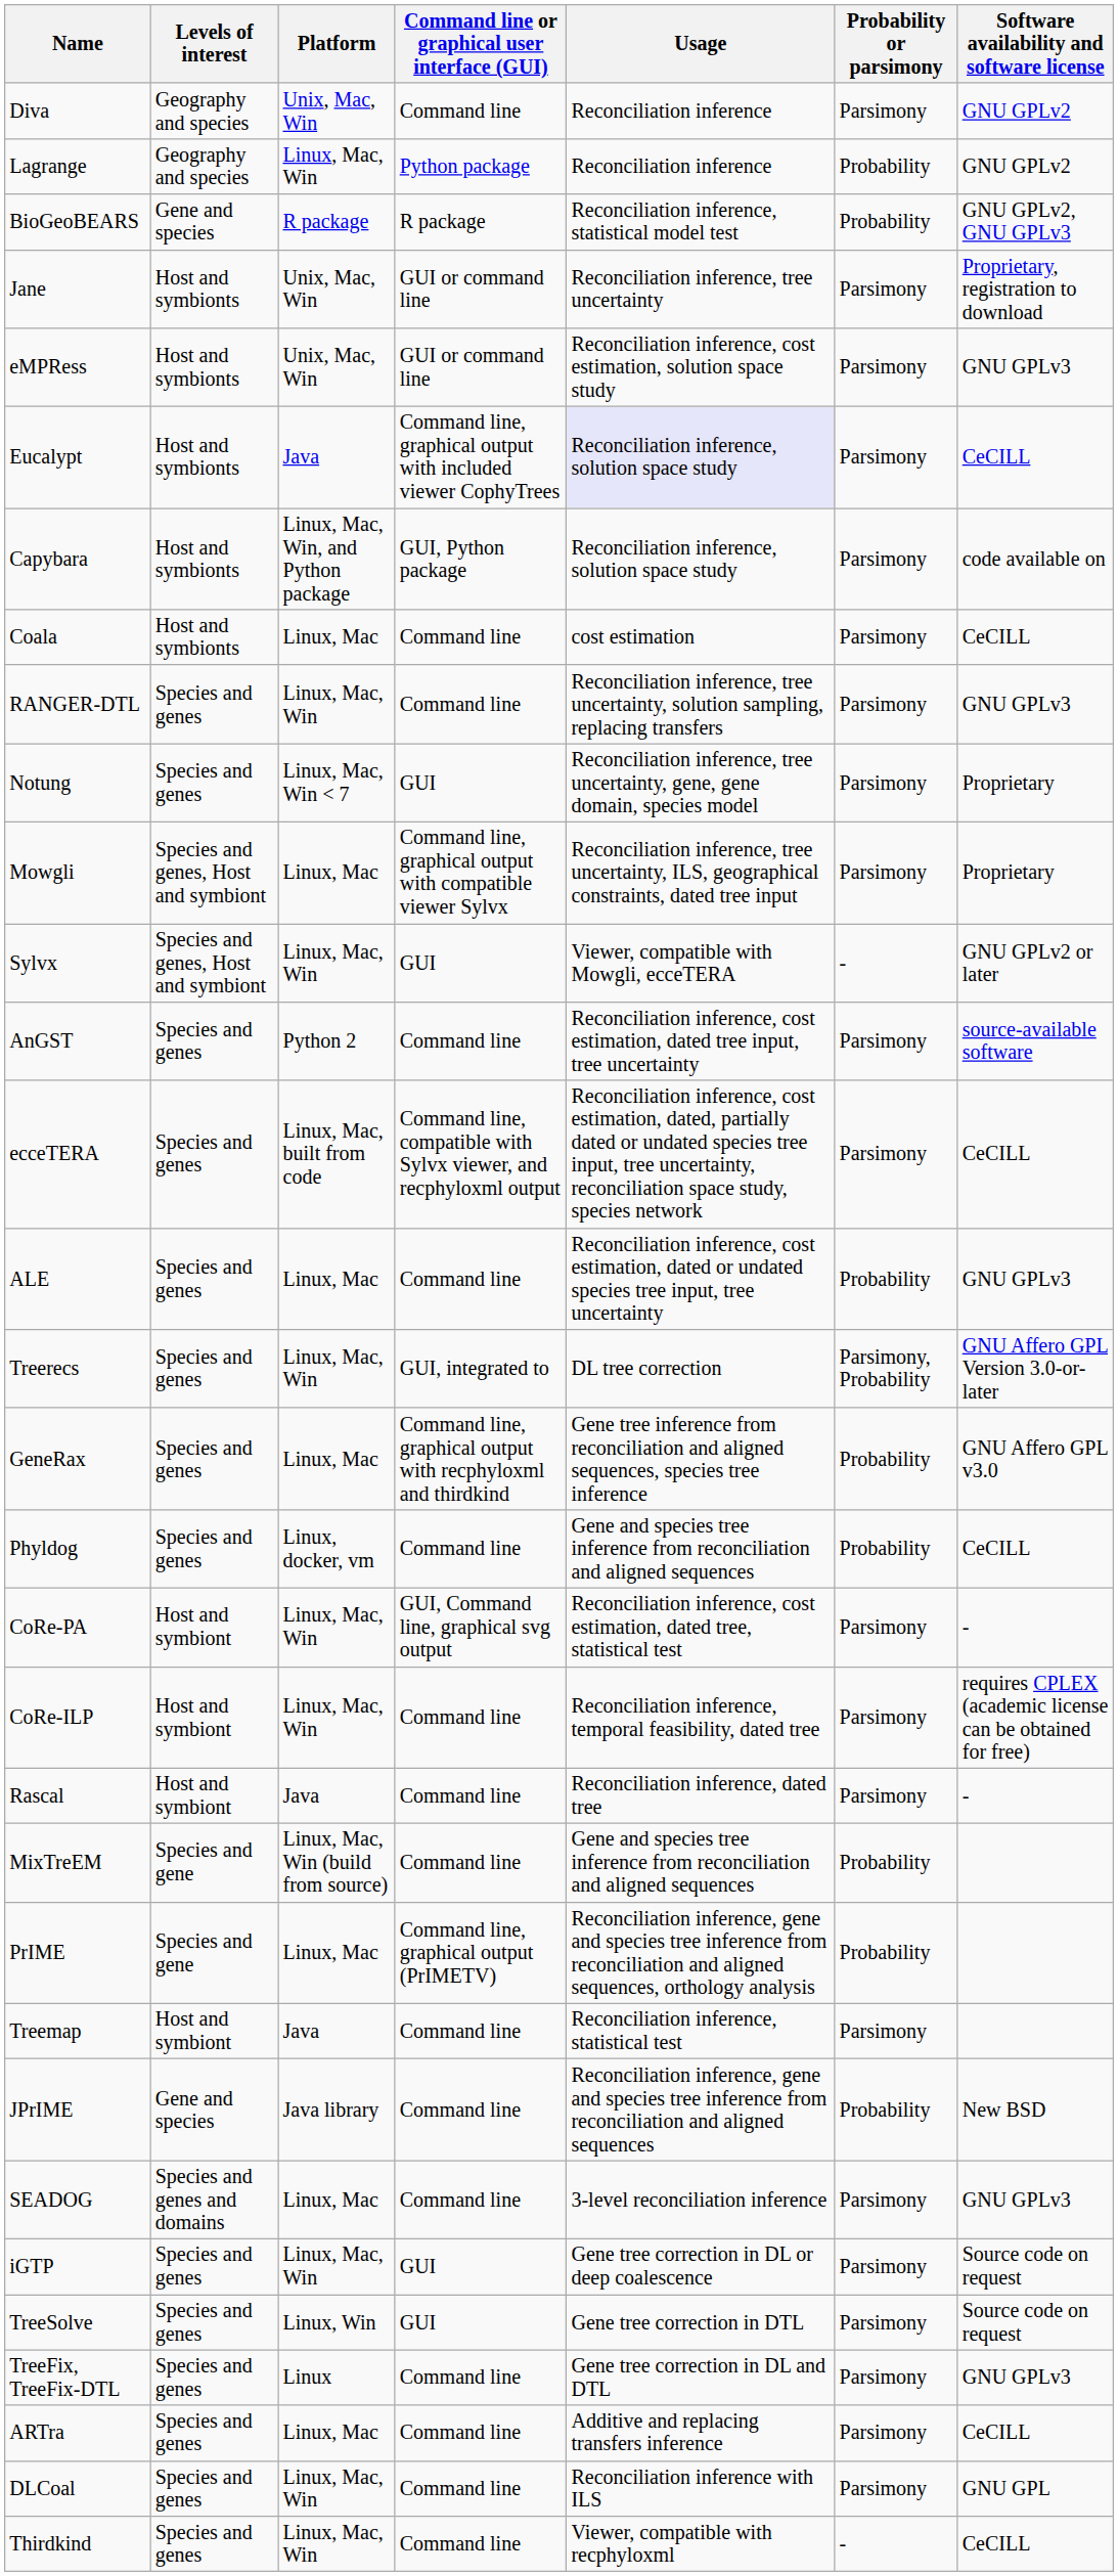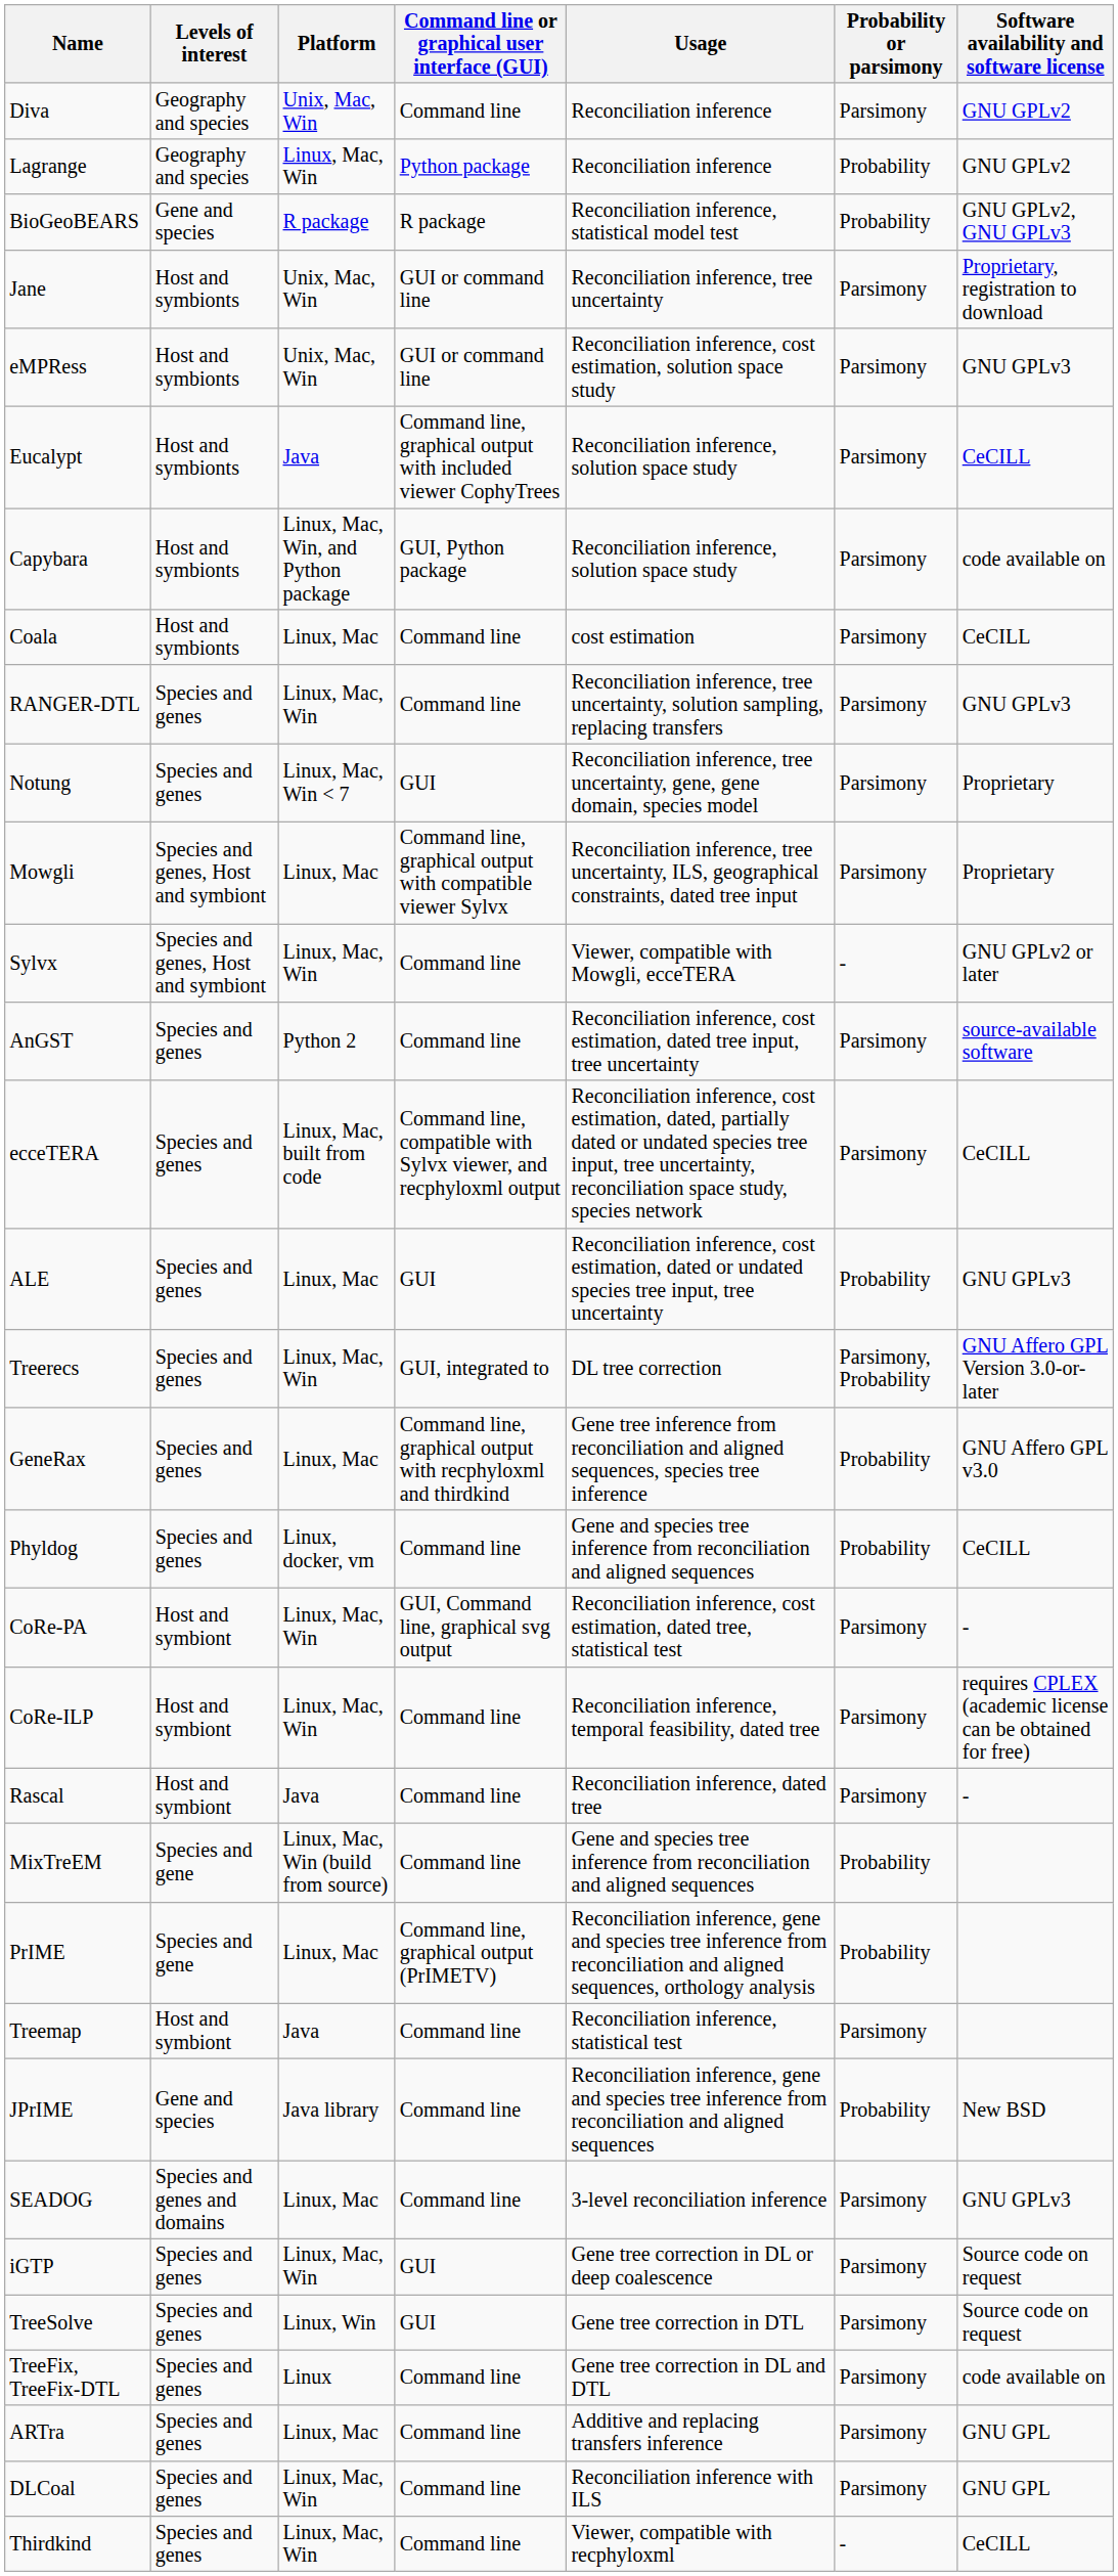 <table class="wikitable sortable">
 <tr>
 <th>Name</th>
 <th>Levels of interest</th>
 <th>Platform</th>
 <th><a href='#'>Command line</a> or <a href='#'>graphical user interface (GUI)</a></th>
 <th>Usage</th>
 <th>Probability or parsimony</th>
 <th>Software availability and <a href='#'>software license</a></th>
 </tr>
 <tr>
 <td>Diva</td>
 <td>Geography and species</td>
 <td><a href='#'>Unix</a>, <a href='#'>Mac</a>, <a href='#'>Win</a></td>
 <td>Command line</td>
 <td>Reconciliation inference</td>
 <td>Parsimony</td>
 <td><a href='#'>GNU GPLv2</a></td>
 </tr>
 <tr>
 <td>Lagrange</td>
 <td>Geography and species</td>
 <td><a href='#'>Linux</a>, Mac, Win</td>
 <td><a href='#'>Python package</a></td>
 <td>Reconciliation inference</td>
 <td>Probability</td>
 <td>GNU GPLv2</td>
 </tr>
 <tr>
 <td>BioGeoBEARS</td>
 <td>Gene and species</td>
 <td><a href='#'>R package</a></td>
 <td>R package</td>
 <td>Reconciliation inference, statistical model test</td>
 <td>Probability</td>
 <td>GNU GPLv2, <a href='#'>GNU GPLv3</a></td>
 </tr>
 <tr>
 <td>Jane</td>
 <td>Host and symbionts</td>
 <td>Unix, Mac, Win</td>
 <td>GUI or command line</td>
 <td>Reconciliation inference, tree uncertainty</td>
 <td>Parsimony</td>
 <td><a href='#'>Proprietary</a>, registration to download</td>
 </tr>
 <tr>
 <td>eMPRess</td>
 <td>Host and symbionts</td>
 <td>Unix, Mac, Win</td>
 <td>GUI or command line</td>
 <td>Reconciliation inference, cost estimation, solution space study</td>
 <td>Parsimony</td>
 <td>GNU GPLv3</td>
 </tr>
 <tr>
 <td>Eucalypt</td>
 <td>Host and symbionts</td>
 <td><a href='#'>Java</a></td>
 <td>Command line, graphical output with included viewer CophyTrees</td>
-<td style="background: lavender;">Reconciliation inference, solution space study</td>
+<td>Reconciliation inference, solution space study</td>
 <td>Parsimony</td>
 <td><a href='#'>CeCILL</a></td>
 </tr>
 <tr>
 <td>Capybara</td>
 <td>Host and symbionts</td>
 <td>Linux, Mac, Win, and Python package</td>
 <td>GUI, Python package</td>
 <td>Reconciliation inference, solution space study</td>
 <td>Parsimony</td>
 <td>code available on </td>
 </tr>
 <tr>
 <td>Coala</td>
 <td>Host and symbionts</td>
 <td>Linux, Mac</td>
 <td>Command line</td>
 <td>cost estimation</td>
 <td>Parsimony</td>
 <td>CeCILL</td>
 </tr>
 <tr>
 <td>RANGER-DTL</td>
 <td>Species and genes</td>
 <td>Linux, Mac, Win</td>
 <td>Command line</td>
 <td>Reconciliation inference, tree uncertainty, solution sampling, replacing transfers</td>
 <td>Parsimony</td>
 <td>GNU GPLv3</td>
 </tr>
 <tr>
 <td>Notung</td>
 <td>Species and genes</td>
 <td>Linux, Mac, Win < 7</td>
 <td>GUI</td>
 <td>Reconciliation inference, tree uncertainty, gene, gene domain, species model</td>
 <td>Parsimony</td>
 <td>Proprietary</td>
 </tr>
 <tr>
 <td>Mowgli</td>
 <td>Species and genes, Host and symbiont</td>
 <td>Linux, Mac</td>
 <td>Command line, graphical output with compatible viewer Sylvx</td>
 <td>Reconciliation inference, tree uncertainty, ILS, geographical constraints, dated tree input</td>
 <td>Parsimony</td>
 <td>Proprietary</td>
 </tr>
 <tr>
 <td>Sylvx</td>
 <td>Species and genes, Host and symbiont</td>
 <td>Linux, Mac, Win</td>
-<td>GUI</td>
+<td>Command line</td>
 <td>Viewer, compatible with Mowgli, ecceTERA</td>
 <td>-</td>
 <td>GNU GPLv2 or later</td>
 </tr>
 <tr>
 <td>AnGST</td>
 <td>Species and genes</td>
 <td>Python 2</td>
 <td>Command line</td>
 <td>Reconciliation inference, cost estimation, dated tree input, tree uncertainty</td>
 <td>Parsimony</td>
 <td><a href='#'>source-available software</a></td>
 </tr>
 <tr>
 <td>ecceTERA</td>
 <td>Species and genes</td>
 <td>Linux, Mac, built from code</td>
 <td>Command line, compatible with Sylvx viewer, and recphyloxml output</td>
 <td>Reconciliation inference, cost estimation, dated, partially dated or undated species tree input, tree uncertainty, reconciliation space study, species network</td>
 <td>Parsimony</td>
 <td>CeCILL</td>
 </tr>
 <tr>
 <td>ALE</td>
 <td>Species and genes</td>
 <td>Linux, Mac</td>
-<td>Command line</td>
+<td>GUI</td>
 <td>Reconciliation inference, cost estimation, dated or undated species tree input, tree uncertainty</td>
 <td>Probability</td>
 <td>GNU GPLv3</td>
 </tr>
 <tr>
 <td>Treerecs</td>
 <td>Species and genes</td>
 <td>Linux, Mac, Win</td>
 <td>GUI, integrated to </td>
 <td>DL tree correction</td>
 <td>Parsimony, Probability</td>
 <td><a href='#'>GNU Affero GPL</a> Version 3.0-or-later</td>
 </tr>
 <tr>
 <td>GeneRax</td>
 <td>Species and genes</td>
 <td>Linux, Mac</td>
 <td>Command line, graphical output with recphyloxml and thirdkind</td>
 <td>Gene tree inference from reconciliation and aligned sequences, species tree inference</td>
 <td>Probability</td>
 <td>GNU Affero GPL v3.0</td>
 </tr>
 <tr>
 <td>Phyldog</td>
 <td>Species and genes</td>
 <td>Linux, docker, vm</td>
 <td>Command line</td>
 <td>Gene and species tree inference from reconciliation and aligned sequences</td>
 <td>Probability</td>
 <td>CeCILL</td>
 </tr>
 <tr>
 <td>CoRe-PA</td>
 <td>Host and symbiont</td>
 <td>Linux, Mac, Win</td>
 <td>GUI, Command line, graphical svg output</td>
 <td>Reconciliation inference, cost estimation, dated tree, statistical test</td>
 <td>Parsimony</td>
 <td>-</td>
 </tr>
 <tr>
 <td>CoRe-ILP</td>
 <td>Host and symbiont</td>
 <td>Linux, Mac, Win</td>
 <td>Command line</td>
 <td>Reconciliation inference, temporal feasibility, dated tree</td>
 <td>Parsimony</td>
 <td>requires <a href='#'>CPLEX</a> (academic license can be obtained for free)</td>
 </tr>
 <tr>
 <td>Rascal</td>
 <td>Host and symbiont</td>
 <td>Java</td>
 <td>Command line</td>
 <td>Reconciliation inference, dated tree</td>
 <td>Parsimony</td>
 <td>-</td>
 </tr>
 <tr>
 <td>MixTreEM</td>
 <td>Species and gene</td>
 <td>Linux, Mac, Win (build from source)</td>
 <td>Command line</td>
 <td>Gene and species tree inference from reconciliation and aligned sequences</td>
 <td>Probability</td>
 <td></td>
 </tr>
 <tr>
 <td>PrIME</td>
 <td>Species and gene</td>
 <td>Linux, Mac</td>
 <td>Command line, graphical output (PrIMETV)</td>
 <td>Reconciliation inference, gene and species tree inference from reconciliation and aligned sequences, orthology analysis</td>
 <td>Probability</td>
 <td></td>
 </tr>
 <tr>
 <td>Treemap</td>
 <td>Host and symbiont</td>
 <td>Java</td>
 <td>Command line</td>
 <td>Reconciliation inference, statistical test</td>
 <td>Parsimony</td>
 <td></td>
 </tr>
 <tr>
 <td>JPrIME</td>
 <td>Gene and species</td>
 <td>Java library</td>
 <td>Command line</td>
 <td>Reconciliation inference, gene and species tree inference from reconciliation and aligned sequences</td>
 <td>Probability</td>
 <td>New BSD</td>
 </tr>
 <tr>
 <td>SEADOG</td>
 <td>Species and genes and domains</td>
 <td>Linux, Mac</td>
 <td>Command line</td>
 <td>3-level reconciliation inference</td>
 <td>Parsimony</td>
 <td>GNU GPLv3</td>
 </tr>
 <tr>
 <td>iGTP</td>
 <td>Species and genes</td>
 <td>Linux, Mac, Win</td>
 <td>GUI</td>
 <td>Gene tree correction in DL or deep coalescence</td>
 <td>Parsimony</td>
 <td>Source code on request</td>
 </tr>
 <tr>
 <td>TreeSolve</td>
 <td>Species and genes</td>
 <td>Linux, Win</td>
 <td>GUI</td>
 <td>Gene tree correction in DTL</td>
 <td>Parsimony</td>
 <td>Source code on request</td>
 </tr>
 <tr>
 <td>TreeFix, TreeFix-DTL</td>
 <td>Species and genes</td>
 <td>Linux</td>
 <td>Command line</td>
 <td>Gene tree correction in DL and DTL</td>
 <td>Parsimony</td>
-<td>GNU GPLv3</td>
+<td>code available on </td>
 </tr>
 <tr>
 <td>ARTra</td>
 <td>Species and genes</td>
 <td>Linux, Mac</td>
 <td>Command line</td>
 <td>Additive and replacing transfers inference</td>
 <td>Parsimony</td>
-<td>CeCILL</td>
+<td>GNU GPL</td>
 </tr>
 <tr>
 <td>DLCoal</td>
 <td>Species and genes</td>
 <td>Linux, Mac, Win</td>
 <td>Command line</td>
 <td>Reconciliation inference with ILS</td>
 <td>Parsimony</td>
 <td>GNU GPL</td>
 </tr>
 <tr>
 <td>Thirdkind</td>
 <td>Species and genes</td>
 <td>Linux, Mac, Win</td>
 <td>Command line</td>
 <td>Viewer, compatible with recphyloxml</td>
 <td>-</td>
 <td>CeCILL</td>
 </tr>
 </table>
